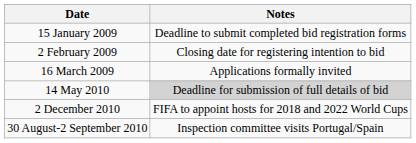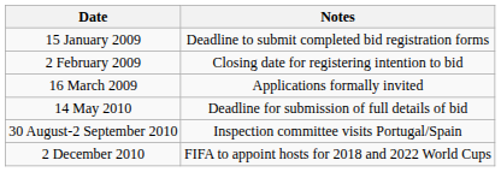 <table class="wikitable" style="text-align: center;">
 <tr>
 <th>Date</th>
 <th>Notes</th>
 </tr>
 <tr>
 <td>15 January 2009</td>
 <td>Deadline to submit completed bid registration forms</td>
 </tr>
 <tr>
 <td>2 February 2009</td>
 <td>Closing date for registering intention to bid</td>
 </tr>
 <tr>
 <td>16 March 2009</td>
 <td>Applications formally invited</td>
 </tr>
 <tr>
 <td>14 May 2010</td>
-<td style="background: lightgrey;">Deadline for submission of full details of bid</td>
+<td>Deadline for submission of full details of bid</td>
+</tr>
+<tr>
+<td>30 August-2 September 2010</td>
+<td>Inspection committee visits Portugal/Spain</td>
 </tr>
 <tr>
 <td>2 December 2010</td>
 <td>FIFA to appoint hosts for 2018 and 2022 World Cups</td>
 </tr>
-<tr>
-<td>30 August-2 September 2010</td>
-<td>Inspection committee visits Portugal/Spain</td>
-</tr>
 </table>
